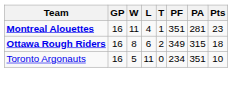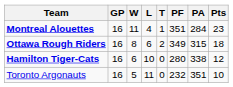 <table class="wikitable" style="float:left; margin-right:1em">
 <tr>
 <th>Team</th>
 <th>GP</th>
 <th>W</th>
 <th>L</th>
 <th>T</th>
 <th>PF</th>
 <th>PA</th>
 <th>Pts</th>
 </tr>
 <tr align="center">
 <td align="left"><strong><a href='#'>Montreal Alouettes</a></strong></td>
 <td>16</td>
 <td>11</td>
 <td>4</td>
 <td>1</td>
 <td>351</td>
-<td>281</td>
+<td>284</td>
 <td>23</td>
 </tr>
 <tr align="center">
 <td align="left"><strong><a href='#'>Ottawa Rough Riders</a></strong></td>
 <td>16</td>
 <td>8</td>
 <td>6</td>
 <td>2</td>
 <td>349</td>
 <td>315</td>
 <td>18</td>
 </tr>
 <tr align="center">
+<td align="left"><strong><a href='#'>Hamilton Tiger-Cats</a></strong></td>
+<td>16</td>
+<td>6</td>
+<td>10</td>
+<td>0</td>
+<td>280</td>
+<td>338</td>
+<td>12</td>
+</tr>
+<tr align="center">
 <td align="left"><a href='#'>Toronto Argonauts</a></td>
 <td>16</td>
 <td>5</td>
 <td>11</td>
 <td>0</td>
-<td>234</td>
+<td>232</td>
 <td>351</td>
 <td>10</td>
 </tr>
 </table>
